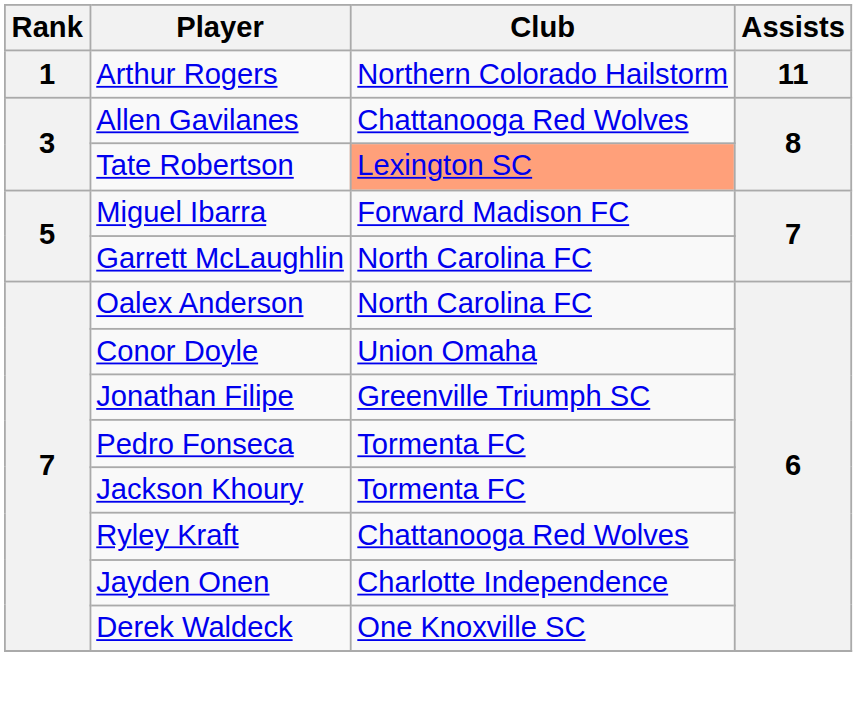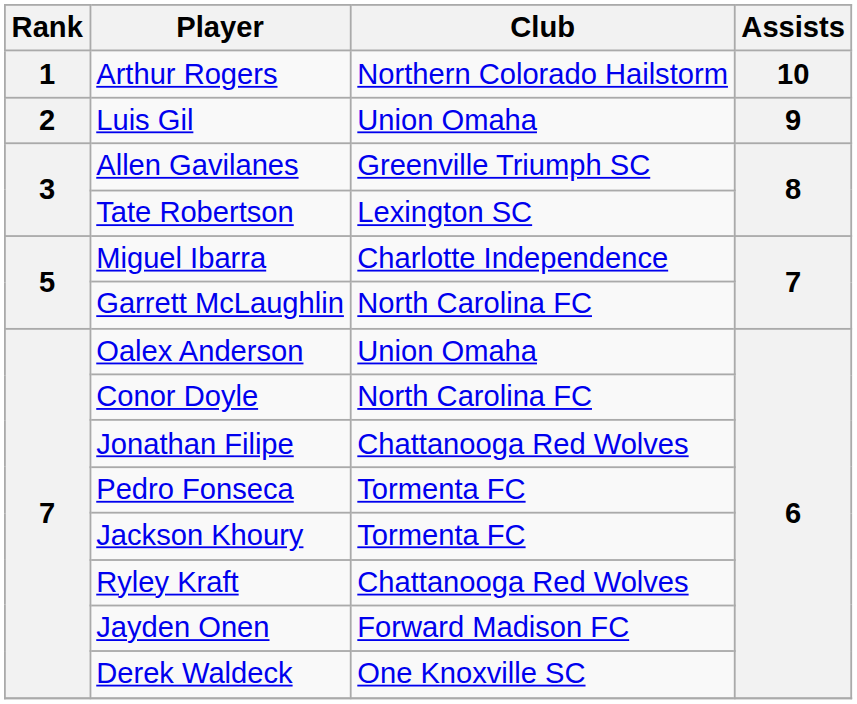 <table class="wikitable">
 <tr>
 <th>Rank</th>
 <th>Player</th>
 <th>Club</th>
 <th>Assists</th>
 </tr>
 <tr>
 <th>1</th>
 <td> <a href='#'>Arthur Rogers</a></td>
 <td><a href='#'>Northern Colorado Hailstorm</a></td>
-<th>11</th>
+<th>10</th>
+</tr>
+<tr>
+<th>2</th>
+<td> <a href='#'>Luis Gil</a></td>
+<td><a href='#'>Union Omaha</a></td>
+<th>9</th>
 </tr>
 <tr>
 <th rowspan=2>3</th>
 <td> <a href='#'>Allen Gavilanes</a></td>
-<td><a href='#'>Chattanooga Red Wolves</a></td>
+<td><a href='#'>Greenville Triumph SC</a></td>
 <th rowspan=2>8</th>
 </tr>
 <tr>
 <td> <a href='#'>Tate Robertson</a></td>
-<td style="background: lightsalmon;"><a href='#'>Lexington SC</a></td>
+<td><a href='#'>Lexington SC</a></td>
 </tr>
 <tr>
 <th rowspan=2>5</th>
 <td> <a href='#'>Miguel Ibarra</a></td>
-<td><a href='#'>Forward Madison FC</a></td>
+<td><a href='#'>Charlotte Independence</a></td>
 <th rowspan=2>7</th>
 </tr>
 <tr>
 <td> <a href='#'>Garrett McLaughlin</a></td>
 <td><a href='#'>North Carolina FC</a></td>
 </tr>
 <tr>
 <th rowspan=8>7</th>
 <td> <a href='#'>Oalex Anderson</a></td>
-<td><a href='#'>North Carolina FC</a></td>
+<td><a href='#'>Union Omaha</a></td>
 <th rowspan=8>6</th>
 </tr>
 <tr>
 <td> <a href='#'>Conor Doyle</a></td>
-<td><a href='#'>Union Omaha</a></td>
+<td><a href='#'>North Carolina FC</a></td>
 </tr>
 <tr>
 <td> <a href='#'>Jonathan Filipe</a></td>
-<td><a href='#'>Greenville Triumph SC</a></td>
+<td><a href='#'>Chattanooga Red Wolves</a></td>
 </tr>
 <tr>
 <td> <a href='#'>Pedro Fonseca</a></td>
 <td><a href='#'>Tormenta FC</a></td>
 </tr>
 <tr>
 <td> <a href='#'>Jackson Khoury</a></td>
 <td><a href='#'>Tormenta FC</a></td>
 </tr>
 <tr>
 <td> <a href='#'>Ryley Kraft</a></td>
 <td><a href='#'>Chattanooga Red Wolves</a></td>
 </tr>
 <tr>
 <td> <a href='#'>Jayden Onen</a></td>
-<td><a href='#'>Charlotte Independence</a></td>
+<td><a href='#'>Forward Madison FC</a></td>
 </tr>
 <tr>
 <td> <a href='#'>Derek Waldeck</a></td>
 <td><a href='#'>One Knoxville SC</a></td>
 </tr>
 <tr>
 </tr>
 </table>
